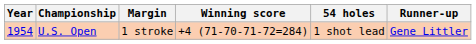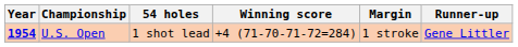 <table class="wikitable">
 <tr>
 <th>Year</th>
 <th>Championship</th>
+<th>54 holes</th>
+<th>Winning score</th>
 <th>Margin</th>
-<th>Winning score</th>
-<th>54 holes</th>
 <th>Runner-up</th>
 </tr>
 <tr style="background:#FBCEB1;">
-<td><a href='#'>1954</a></td>
+<td><strong><a href='#'>1954</a></strong></td>
 <td><a href='#'>U.S. Open</a></td>
+<td>1 shot lead</td>
+<td>+4 (71-70-71-72=284)</td>
 <td>1 stroke</td>
-<td>+4 (71-70-71-72=284)</td>
-<td>1 shot lead</td>
 <td> <a href='#'>Gene Littler</a></td>
 </tr>
 </table>
